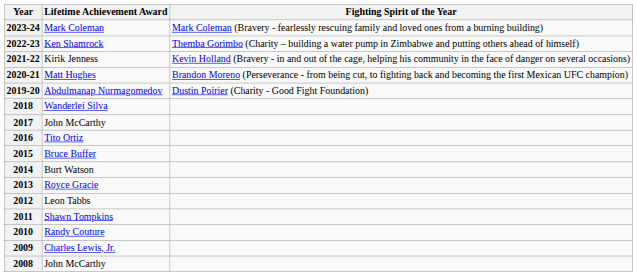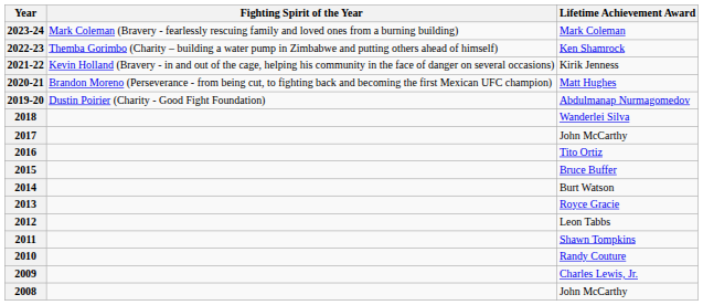 <table class="wikitable">
 <tr>
 <th>Year</th>
+<th>Fighting Spirit of the Year</th>
 <th>Lifetime Achievement Award</th>
-<th>Fighting Spirit of the Year</th>
 </tr>
 <tr>
 <th>2023-24</th>
+<td> <a href='#'>Mark Coleman</a> (Bravery - fearlessly rescuing family and loved ones from a burning building)</td>
 <td> <a href='#'>Mark Coleman</a></td>
-<td> <a href='#'>Mark Coleman</a> (Bravery - fearlessly rescuing family and loved ones from a burning building)</td>
 </tr>
 <tr>
 <th>2022-23</th>
+<td> <a href='#'>Themba Gorimbo</a> (Charity – building a water pump in Zimbabwe and putting others ahead of himself)</td>
 <td> <a href='#'>Ken Shamrock</a></td>
-<td> <a href='#'>Themba Gorimbo</a> (Charity – building a water pump in Zimbabwe and putting others ahead of himself)</td>
 </tr>
 <tr>
 <th>2021-22</th>
+<td> <a href='#'>Kevin Holland</a> (Bravery - in and out of the cage, helping his community in the face of danger on several occasions)</td>
 <td> Kirik Jenness</td>
-<td> <a href='#'>Kevin Holland</a> (Bravery - in and out of the cage, helping his community in the face of danger on several occasions)</td>
 </tr>
 <tr>
 <th>2020-21</th>
+<td> <a href='#'>Brandon Moreno</a> (Perseverance - from being cut, to fighting back and becoming the first Mexican UFC champion)</td>
 <td> <a href='#'>Matt Hughes</a></td>
-<td> <a href='#'>Brandon Moreno</a> (Perseverance - from being cut, to fighting back and becoming the first Mexican UFC champion)</td>
 </tr>
 <tr>
 <th>2019-20</th>
+<td> <a href='#'>Dustin Poirier</a> (Charity - Good Fight Foundation)</td>
 <td> <a href='#'>Abdulmanap Nurmagomedov</a></td>
-<td> <a href='#'>Dustin Poirier</a> (Charity - Good Fight Foundation)</td>
 </tr>
 <tr>
 <th>2018</th>
+<td></td>
 <td> <a href='#'>Wanderlei Silva</a></td>
-<td></td>
 </tr>
 <tr>
 <th>2017</th>
+<td></td>
 <td> John McCarthy</td>
-<td></td>
 </tr>
 <tr>
 <th>2016</th>
+<td></td>
 <td> <a href='#'>Tito Ortiz</a></td>
-<td></td>
 </tr>
 <tr>
 <th>2015</th>
+<td></td>
 <td> <a href='#'>Bruce Buffer</a></td>
-<td></td>
 </tr>
 <tr>
 <th>2014</th>
+<td></td>
 <td> Burt Watson</td>
-<td></td>
 </tr>
 <tr>
 <th>2013</th>
+<td></td>
 <td> <a href='#'>Royce Gracie</a></td>
-<td></td>
 </tr>
 <tr>
 <th>2012</th>
+<td></td>
 <td> Leon Tabbs</td>
-<td></td>
 </tr>
 <tr>
 <th>2011</th>
+<td></td>
 <td> <a href='#'>Shawn Tompkins</a></td>
-<td></td>
 </tr>
 <tr>
 <th>2010</th>
+<td></td>
 <td> <a href='#'>Randy Couture</a></td>
-<td></td>
 </tr>
 <tr>
 <th>2009</th>
+<td></td>
 <td> <a href='#'>Charles Lewis, Jr.</a></td>
-<td></td>
 </tr>
 <tr>
 <th>2008</th>
+<td></td>
 <td> John McCarthy</td>
-<td></td>
 </tr>
 </table>
